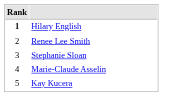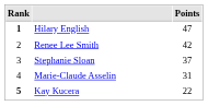 <table cellspacing="1" cellpadding="3" style="border:1px solid #AAAAAA;font-size:86%">
 <tr bgcolor="#E4E4E4">
 <th style="border-bottom:1px solid #AAAAAA" width=10>Rank</th>
 <th style="border-bottom:1px solid #AAAAAA" width=200></th>
+<th style="border-bottom:1px solid #AAAAAA" width=20>Points</th>
 </tr>
 <tr>
 <td align="center"><strong>1</strong></td>
 <td> <a href='#'>Hilary English</a></td>
+<td align=center>47</td>
 </tr>
 <tr>
 <td align="center">2</td>
 <td> <a href='#'>Renee Lee Smith</a></td>
+<td align=center>42</td>
 </tr>
 <tr>
 <td align="center">3</td>
 <td> <a href='#'>Stephanie Sloan</a></td>
+<td align=center>37</td>
 </tr>
 <tr>
 <td align="center">4</td>
 <td> <a href='#'>Marie-Claude Asselin</a></td>
+<td align=center>31</td>
 </tr>
 <tr>
-<td align="center">5</td>
+<td align="center"><strong>5</strong></td>
 <td> <a href='#'>Kay Kucera</a></td>
+<td align=center>22</td>
 </tr>
 </table>
